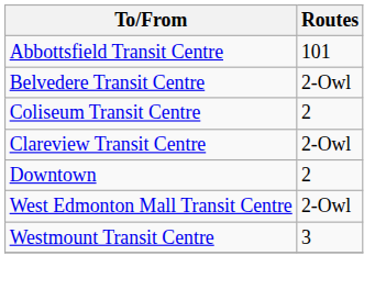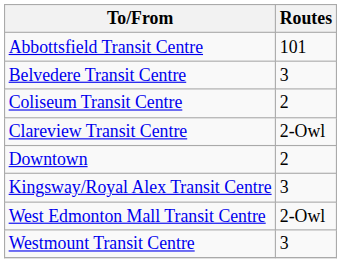 <table class="wikitable mw-collapsible mw-collapsed" style="font-size: 100%" width=align=>
 <tr>
 <th>To/From</th>
 <th>Routes</th>
 </tr>
 <tr>
 <td><a href='#'>Abbottsfield Transit Centre</a></td>
 <td>101</td>
 </tr>
 <tr>
 <td><a href='#'>Belvedere Transit Centre</a></td>
-<td>2-Owl</td>
+<td>3</td>
 </tr>
 <tr>
 <td><a href='#'>Coliseum Transit Centre</a></td>
 <td>2</td>
 </tr>
 <tr>
 <td><a href='#'>Clareview Transit Centre</a></td>
 <td>2-Owl</td>
 </tr>
 <tr>
 <td><a href='#'>Downtown</a></td>
 <td>2</td>
 </tr>
 <tr>
+<td><a href='#'>Kingsway/Royal Alex Transit Centre</a></td>
+<td>3</td>
+</tr>
+<tr>
 <td><a href='#'>West Edmonton Mall Transit Centre</a></td>
 <td>2-Owl</td>
 </tr>
 <tr>
 <td><a href='#'>Westmount Transit Centre</a></td>
 <td>3</td>
 </tr>
 <tr>
 </tr>
 </table>
